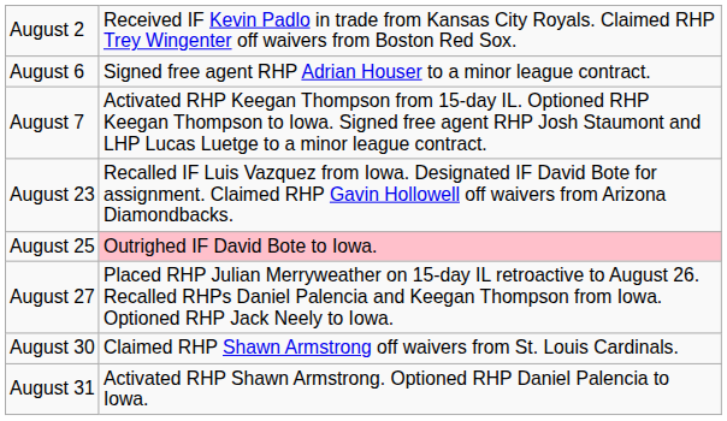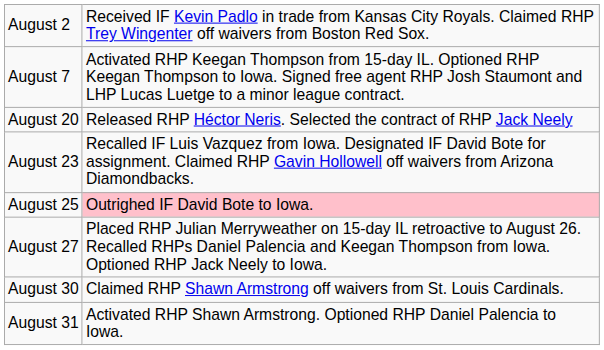 <table class="wikitable">
 <tr>
 <td>August 2</td>
 <td>Received IF <a href='#'>Kevin Padlo</a> in trade from Kansas City Royals. Claimed RHP <a href='#'>Trey Wingenter</a> off waivers from Boston Red Sox.</td>
 </tr>
 <tr>
-<td>August 6</td>
-<td>Signed free agent RHP <a href='#'>Adrian Houser</a> to a minor league contract.</td>
+<td>August 7</td>
+<td>Activated RHP Keegan Thompson from 15-day IL. Optioned RHP Keegan Thompson to Iowa. Signed free agent RHP Josh Staumont and LHP Lucas Luetge to a minor league contract.</td>
 </tr>
 <tr>
-<td>August 7</td>
-<td>Activated RHP Keegan Thompson from 15-day IL. Optioned RHP Keegan Thompson to Iowa. Signed free agent RHP Josh Staumont and LHP Lucas Luetge to a minor league contract.</td>
+<td>August 20</td>
+<td>Released RHP <a href='#'>Héctor Neris</a>. Selected the contract of RHP <a href='#'>Jack Neely</a></td>
 </tr>
 <tr>
 <td>August 23</td>
 <td>Recalled IF Luis Vazquez from Iowa. Designated IF David Bote for assignment. Claimed RHP <a href='#'>Gavin Hollowell</a> off waivers from Arizona Diamondbacks.</td>
 </tr>
 <tr>
 <td>August 25</td>
 <td style="background: pink;">Outrighed IF David Bote to Iowa.</td>
 </tr>
 <tr>
 <td>August 27</td>
 <td>Placed RHP Julian Merryweather on 15-day IL retroactive to August 26. Recalled RHPs Daniel Palencia and Keegan Thompson from Iowa. Optioned RHP Jack Neely to Iowa.</td>
 </tr>
 <tr>
 <td>August 30</td>
 <td>Claimed RHP <a href='#'>Shawn Armstrong</a> off waivers from St. Louis Cardinals.</td>
 </tr>
 <tr>
 <td>August 31</td>
 <td>Activated RHP Shawn Armstrong. Optioned RHP Daniel Palencia to Iowa.</td>
 </tr>
 </table>
